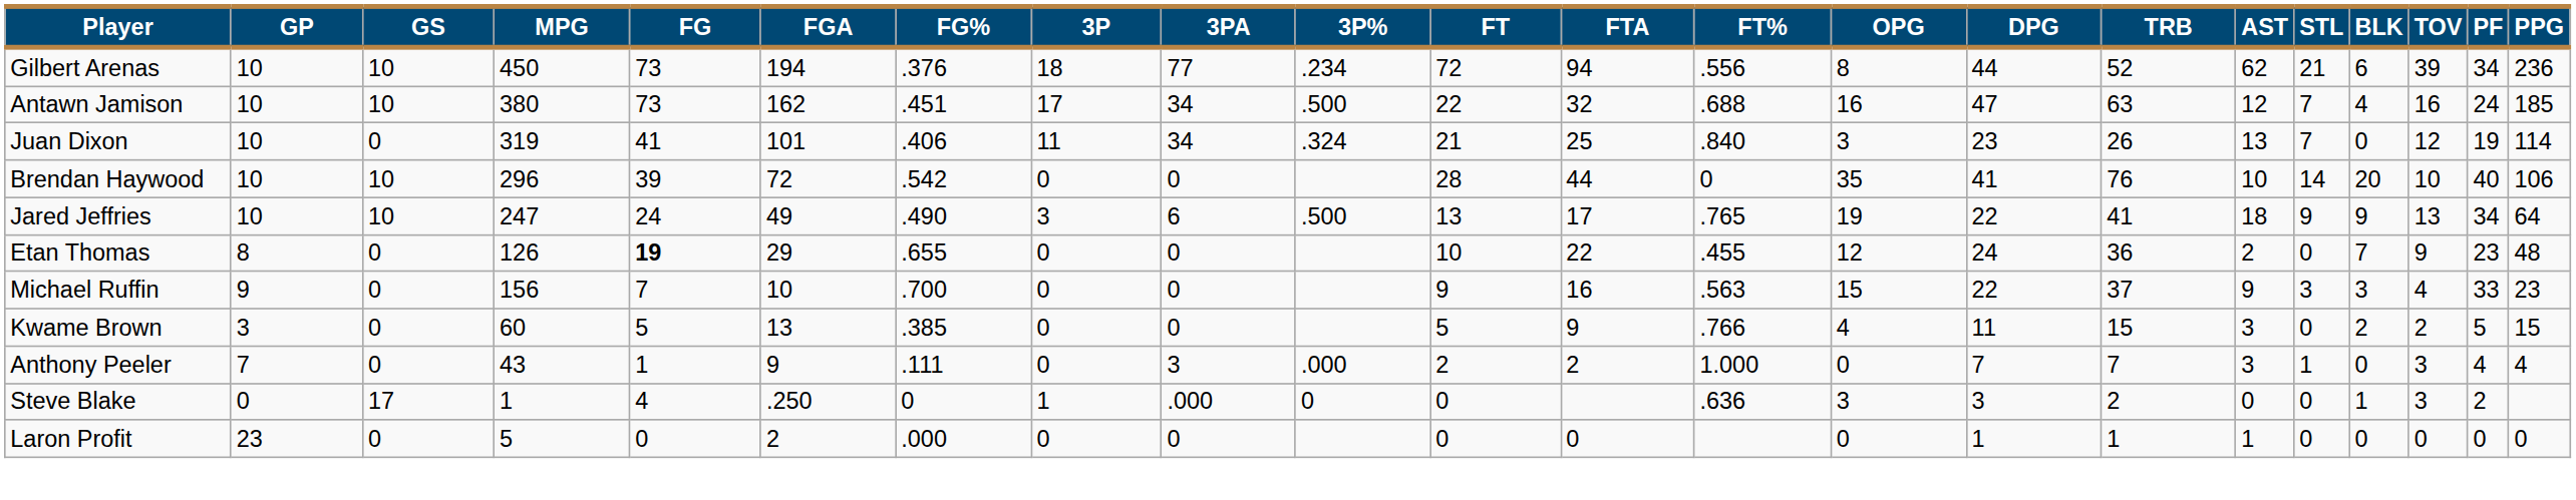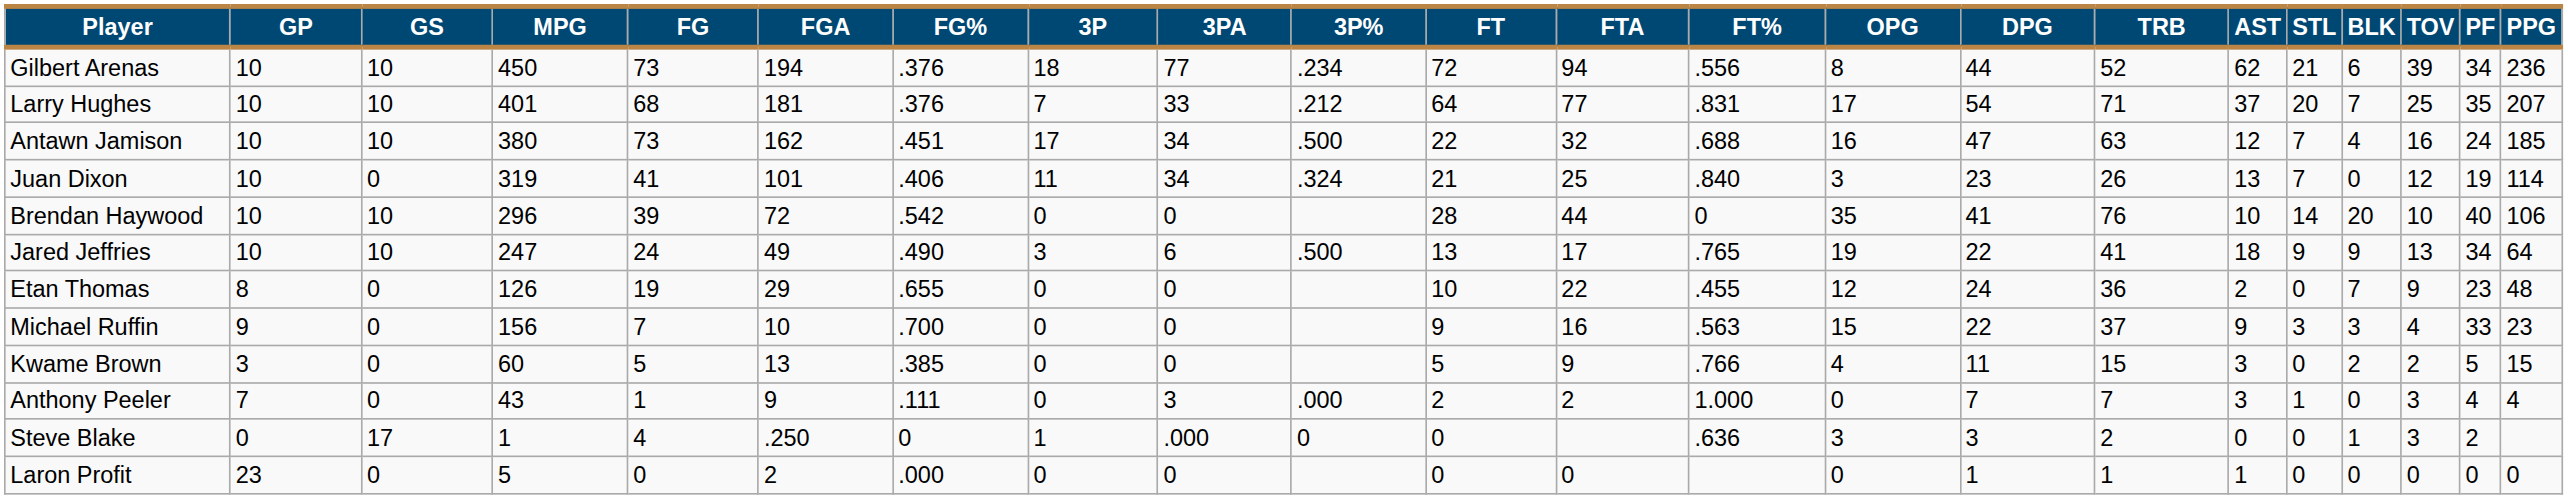 <table class="wikitable sortable" style="font-size: 90%">
 <tr>
 <th style="background: #004874 ; color:#FFFFFF; border-top:#BA8545 3px solid; border-bottom:#BA8545 3px solid;"  width="10%">Player</th>
 <th style="background: #004874 ; color:#FFFFFF; border-top:#BA8545 3px solid; border-bottom:#BA8545 3px solid;" width="6%">GP</th>
 <th style="background: #004874 ; color:#FFFFFF; border-top:#BA8545 3px solid; border-bottom:#BA8545 3px solid;" width="6%">GS</th>
 <th style="background: #004874 ; color:#FFFFFF; border-top:#BA8545 3px solid; border-bottom:#BA8545 3px solid;" width="6%">MPG</th>
 <th style="background: #004874 ; color:#FFFFFF; border-top:#BA8545 3px solid; border-bottom:#BA8545 3px solid;" width="6%">FG</th>
 <th style="background: #004874 ; color:#FFFFFF; border-top:#BA8545 3px solid; border-bottom:#BA8545 3px solid;" width="6%">FGA</th>
 <th style="background: #004874 ; color:#FFFFFF; border-top:#BA8545 3px solid; border-bottom:#BA8545 3px solid;" width="6%">FG%</th>
 <th style="background: #004874 ; color:#FFFFFF; border-top:#BA8545 3px solid; border-bottom:#BA8545 3px solid;" width="6%">3P</th>
 <th style="background: #004874 ; color:#FFFFFF; border-top:#BA8545 3px solid; border-bottom:#BA8545 3px solid;" width="6%">3PA</th>
 <th style="background: #004874 ; color:#FFFFFF; border-top:#BA8545 3px solid; border-bottom:#BA8545 3px solid;" width="6%">3P%</th>
 <th style="background: #004874 ; color:#FFFFFF; border-top:#BA8545 3px solid; border-bottom:#BA8545 3px solid;" width="6%">FT</th>
 <th style="background: #004874 ; color:#FFFFFF; border-top:#BA8545 3px solid; border-bottom:#BA8545 3px solid;" width="6%">FTA</th>
 <th style="background: #004874 ; color:#FFFFFF; border-top:#BA8545 3px solid; border-bottom:#BA8545 3px solid;" width="6%">FT%</th>
 <th style="background: #004874 ; color:#FFFFFF; border-top:#BA8545 3px solid; border-bottom:#BA8545 3px solid;" width="6%">OPG</th>
 <th style="background: #004874 ; color:#FFFFFF; border-top:#BA8545 3px solid; border-bottom:#BA8545 3px solid;" width="6%">DPG</th>
 <th style="background: #004874 ; color:#FFFFFF; border-top:#BA8545 3px solid; border-bottom:#BA8545 3px solid;" width="6%">TRB</th>
 <th style="background: #004874 ; color:#FFFFFF; border-top:#BA8545 3px solid; border-bottom:#BA8545 3px solid;" width="6%">AST</th>
 <th style="background: #004874 ; color:#FFFFFF; border-top:#BA8545 3px solid; border-bottom:#BA8545 3px solid;" width="6%">STL</th>
 <th style="background: #004874 ; color:#FFFFFF; border-top:#BA8545 3px solid; border-bottom:#BA8545 3px solid;" width="6%">BLK</th>
 <th style="background: #004874 ; color:#FFFFFF; border-top:#BA8545 3px solid; border-bottom:#BA8545 3px solid;" width="6%">TOV</th>
 <th style="background: #004874 ; color:#FFFFFF; border-top:#BA8545 3px solid; border-bottom:#BA8545 3px solid;" width="6%">PF</th>
 <th style="background: #004874 ; color:#FFFFFF; border-top:#BA8545 3px solid; border-bottom:#BA8545 3px solid;" width="6%">PPG</th>
 </tr>
 <tr>
 <td>Gilbert Arenas</td>
 <td>10</td>
 <td>10</td>
 <td>450</td>
 <td>73</td>
 <td>194</td>
 <td>.376</td>
 <td>18</td>
 <td>77</td>
 <td>.234</td>
 <td>72</td>
 <td>94</td>
 <td>.556</td>
 <td>8</td>
 <td>44</td>
 <td>52</td>
 <td>62</td>
 <td>21</td>
 <td>6</td>
 <td>39</td>
 <td>34</td>
 <td>236</td>
+</tr>
+<tr>
+<td>Larry Hughes</td>
+<td>10</td>
+<td>10</td>
+<td>401</td>
+<td>68</td>
+<td>181</td>
+<td>.376</td>
+<td>7</td>
+<td>33</td>
+<td>.212</td>
+<td>64</td>
+<td>77</td>
+<td>.831</td>
+<td>17</td>
+<td>54</td>
+<td>71</td>
+<td>37</td>
+<td>20</td>
+<td>7</td>
+<td>25</td>
+<td>35</td>
+<td>207</td>
 </tr>
 <tr>
 <td>Antawn Jamison</td>
 <td>10</td>
 <td>10</td>
 <td>380</td>
 <td>73</td>
 <td>162</td>
 <td>.451</td>
 <td>17</td>
 <td>34</td>
 <td>.500</td>
 <td>22</td>
 <td>32</td>
 <td>.688</td>
 <td>16</td>
 <td>47</td>
 <td>63</td>
 <td>12</td>
 <td>7</td>
 <td>4</td>
 <td>16</td>
 <td>24</td>
 <td>185</td>
 </tr>
 <tr>
 <td>Juan Dixon</td>
 <td>10</td>
 <td>0</td>
 <td>319</td>
 <td>41</td>
 <td>101</td>
 <td>.406</td>
 <td>11</td>
 <td>34</td>
 <td>.324</td>
 <td>21</td>
 <td>25</td>
 <td>.840</td>
 <td>3</td>
 <td>23</td>
 <td>26</td>
 <td>13</td>
 <td>7</td>
 <td>0</td>
 <td>12</td>
 <td>19</td>
 <td>114</td>
 </tr>
 <tr>
 <td>Brendan Haywood</td>
 <td>10</td>
 <td>10</td>
 <td>296</td>
 <td>39</td>
 <td>72</td>
 <td>.542</td>
 <td>0</td>
 <td>0</td>
 <td></td>
 <td>28</td>
 <td>44</td>
 <td>0</td>
 <td>35</td>
 <td>41</td>
 <td>76</td>
 <td>10</td>
 <td>14</td>
 <td>20</td>
 <td>10</td>
 <td>40</td>
 <td>106</td>
 </tr>
 <tr>
 <td>Jared Jeffries</td>
 <td>10</td>
 <td>10</td>
 <td>247</td>
 <td>24</td>
 <td>49</td>
 <td>.490</td>
 <td>3</td>
 <td>6</td>
 <td>.500</td>
 <td>13</td>
 <td>17</td>
 <td>.765</td>
 <td>19</td>
 <td>22</td>
 <td>41</td>
 <td>18</td>
 <td>9</td>
 <td>9</td>
 <td>13</td>
 <td>34</td>
 <td>64</td>
 </tr>
 <tr>
 <td>Etan Thomas</td>
 <td>8</td>
 <td>0</td>
 <td>126</td>
-<td><strong>19</strong></td>
+<td>19</td>
 <td>29</td>
 <td>.655</td>
 <td>0</td>
 <td>0</td>
 <td></td>
 <td>10</td>
 <td>22</td>
 <td>.455</td>
 <td>12</td>
 <td>24</td>
 <td>36</td>
 <td>2</td>
 <td>0</td>
 <td>7</td>
 <td>9</td>
 <td>23</td>
 <td>48</td>
 </tr>
 <tr>
 <td>Michael Ruffin</td>
 <td>9</td>
 <td>0</td>
 <td>156</td>
 <td>7</td>
 <td>10</td>
 <td>.700</td>
 <td>0</td>
 <td>0</td>
 <td></td>
 <td>9</td>
 <td>16</td>
 <td>.563</td>
 <td>15</td>
 <td>22</td>
 <td>37</td>
 <td>9</td>
 <td>3</td>
 <td>3</td>
 <td>4</td>
 <td>33</td>
 <td>23</td>
 </tr>
 <tr>
 <td>Kwame Brown</td>
 <td>3</td>
 <td>0</td>
 <td>60</td>
 <td>5</td>
 <td>13</td>
 <td>.385</td>
 <td>0</td>
 <td>0</td>
 <td></td>
 <td>5</td>
 <td>9</td>
 <td>.766</td>
 <td>4</td>
 <td>11</td>
 <td>15</td>
 <td>3</td>
 <td>0</td>
 <td>2</td>
 <td>2</td>
 <td>5</td>
 <td>15</td>
 </tr>
 <tr>
 <td>Anthony Peeler</td>
 <td>7</td>
 <td>0</td>
 <td>43</td>
 <td>1</td>
 <td>9</td>
 <td>.111</td>
 <td>0</td>
 <td>3</td>
 <td>.000</td>
 <td>2</td>
 <td>2</td>
 <td>1.000</td>
 <td>0</td>
 <td>7</td>
 <td>7</td>
 <td>3</td>
 <td>1</td>
 <td>0</td>
 <td>3</td>
 <td>4</td>
 <td>4</td>
 </tr>
 <tr>
 <td>Steve Blake</td>
 <td>0</td>
 <td>17</td>
 <td>1</td>
 <td>4</td>
 <td>.250</td>
 <td>0</td>
 <td>1</td>
 <td>.000</td>
 <td>0</td>
 <td>0</td>
 <td></td>
 <td>.636</td>
 <td>3</td>
 <td>3</td>
 <td>2</td>
 <td>0</td>
 <td>0</td>
 <td>1</td>
 <td>3</td>
 <td>2</td>
 </tr>
 <tr>
 <td>Laron Profit</td>
 <td>23</td>
 <td>0</td>
 <td>5</td>
 <td>0</td>
 <td>2</td>
 <td>.000</td>
 <td>0</td>
 <td>0</td>
 <td></td>
 <td>0</td>
 <td>0</td>
 <td></td>
 <td>0</td>
 <td>1</td>
 <td>1</td>
 <td>1</td>
 <td>0</td>
 <td>0</td>
 <td>0</td>
 <td>0</td>
 <td>0</td>
 </tr>
 </table>
